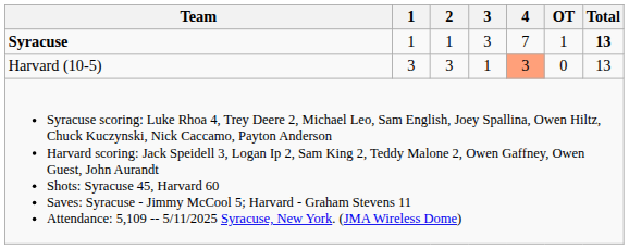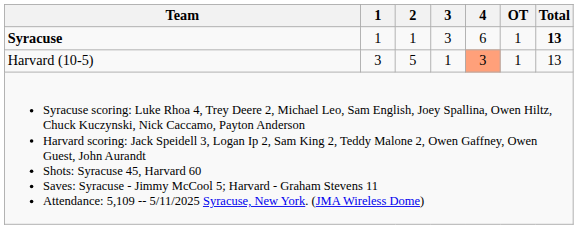 <table class="wikitable" style="text-align:center; max-width:40em">
 <tr>
 <th>Team</th>
 <th style="width:2em">1</th>
 <th style="width:2em">2</th>
 <th style="width:2em">3</th>
 <th style="width:2em">4</th>
 <th style="width:2em">OT</th>
 <th style="width:2em">Total</th>
 </tr>
 <tr>
 <td style="text-align:left"><strong>Syracuse</strong></td>
 <td>1</td>
 <td>1</td>
 <td>3</td>
-<td>7</td>
+<td>6</td>
 <td>1</td>
 <td><strong>13</strong></td>
 </tr>
 <tr>
 <td style="text-align:left">Harvard (10-5)</td>
 <td>3</td>
-<td>3</td>
+<td>5</td>
 <td>1</td>
 <td style="background: lightsalmon;">3</td>
-<td>0</td>
+<td>1</td>
 <td>13</td>
 </tr>
 <tr>
 <td colspan=7 style="text-align:left; font-size:88%;"><br><ul><li>Syracuse scoring: Luke Rhoa 4, Trey Deere 2, Michael Leo, Sam English, Joey Spallina, Owen Hiltz, Chuck Kuczynski, Nick Caccamo, Payton Anderson</li><li>Harvard scoring: Jack Speidell 3, Logan Ip 2, Sam King 2, Teddy Malone 2, Owen Gaffney, Owen Guest, John Aurandt</li><li>Shots: Syracuse 45, Harvard 60</li><li>Saves: Syracuse - Jimmy McCool 5; Harvard - Graham Stevens 11</li><li>Attendance: 5,109 -- 5/11/2025 <a href='#'>Syracuse, New York</a>. (<a href='#'>JMA Wireless Dome</a>)</li></ul></td>
 </tr>
 </table>
